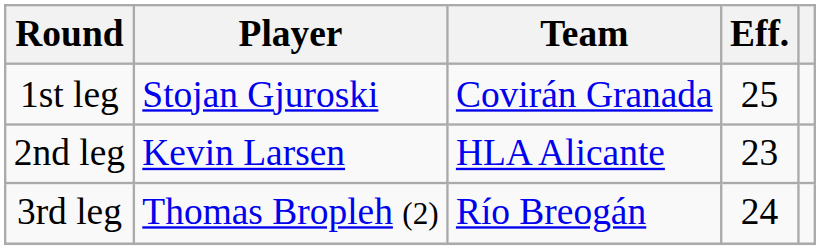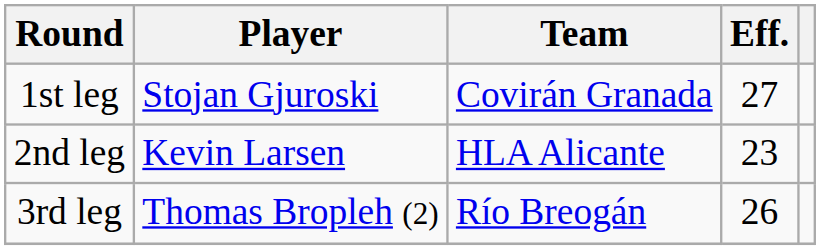 <table class="wikitable sortable" style="text-align: center;">
 <tr>
 <th>Round</th>
 <th>Player</th>
 <th>Team</th>
 <th>Eff.</th>
 <th></th>
 </tr>
 <tr>
 <td>1st leg</td>
 <td style="text-align:left;"> <a href='#'>Stojan Gjuroski</a></td>
 <td style="text-align:left;"><a href='#'>Covirán Granada</a></td>
-<td>25</td>
+<td>27</td>
 <td></td>
 </tr>
 <tr>
 <td>2nd leg</td>
 <td style="text-align:left;"> <a href='#'>Kevin Larsen</a></td>
 <td style="text-align:left;"><a href='#'>HLA Alicante</a></td>
 <td>23</td>
 <td></td>
 </tr>
 <tr>
 <td>3rd leg</td>
 <td style="text-align:left;"> <a href='#'>Thomas Bropleh</a> <small>(2)</small></td>
 <td style="text-align:left;"><a href='#'>Río Breogán</a></td>
-<td>24</td>
+<td>26</td>
 <td></td>
 </tr>
 <tr>
 </tr>
 </table>
